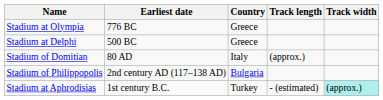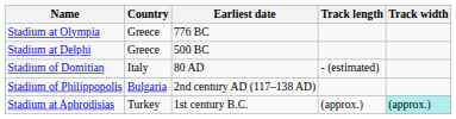 <table class="wikitable">
 <tr>
 <th>Name</th>
+<th>Country</th>
 <th>Earliest date</th>
-<th>Country</th>
 <th>Track length</th>
 <th>Track width</th>
 </tr>
 <tr>
 <td><a href='#'>Stadium at Olympia</a></td>
+<td>Greece</td>
 <td>776 BC</td>
-<td>Greece</td>
 <td></td>
 <td></td>
 </tr>
 <tr>
 <td><a href='#'>Stadium at Delphi</a></td>
+<td>Greece</td>
 <td>500 BC</td>
-<td>Greece</td>
 <td></td>
 <td></td>
 </tr>
 <tr>
 <td><a href='#'>Stadium of Domitian</a></td>
+<td>Italy</td>
 <td>80 AD</td>
-<td>Italy</td>
-<td> (approx.)</td>
+<td>- (estimated)</td>
 <td></td>
 </tr>
 <tr>
 <td><a href='#'>Stadium of Philippopolis</a></td>
+<td><a href='#'>Bulgaria</a></td>
 <td>2nd century AD (117–138 AD)</td>
-<td><a href='#'>Bulgaria</a></td>
 <td></td>
 <td></td>
 </tr>
 <tr>
 <td><a href='#'>Stadium at Aphrodisias</a></td>
+<td>Turkey</td>
 <td>1st century B.C.</td>
-<td>Turkey</td>
-<td>- (estimated)</td>
+<td> (approx.)</td>
 <td style="background: paleturquoise;"> (approx.)</td>
 </tr>
 </table>
